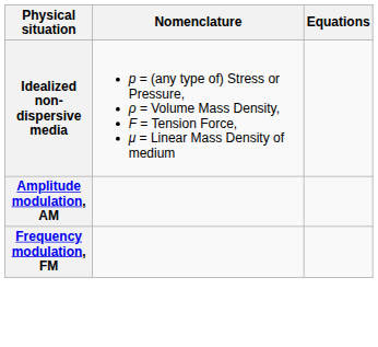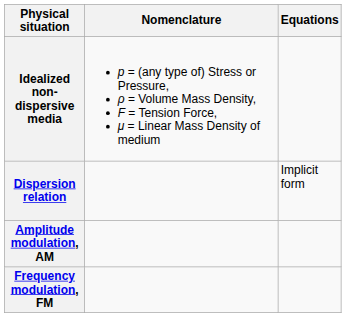 <table class="wikitable">
 <tr>
 <th scope="col" style="width:100px;">Physical situation</th>
 <th scope="col" style="width:250px;">Nomenclature</th>
 <th scope="col" style="width:10px;">Equations</th>
 </tr>
 <tr>
 <th>Idealized non-dispersive media</th>
 <td><br><ul><li><em>p</em> = (any type of) Stress or Pressure,</li><li><em>ρ</em> = Volume Mass Density,</li><li><em>F</em> = Tension Force,</li><li><em>μ</em> = Linear Mass Density of medium</li></ul></td>
 <td></td>
 </tr>
 <tr>
+<th><a href='#'>Dispersion relation</a></th>
+<td></td>
+<td>Implicit form<br><br><br></td>
+</tr>
+<tr>
 <th><a href='#'>Amplitude modulation</a>, AM</th>
 <td></td>
 <td><br></td>
 </tr>
 <tr>
 <th><a href='#'>Frequency modulation</a>, FM</th>
 <td></td>
 <td><br></td>
 </tr>
 </table>
